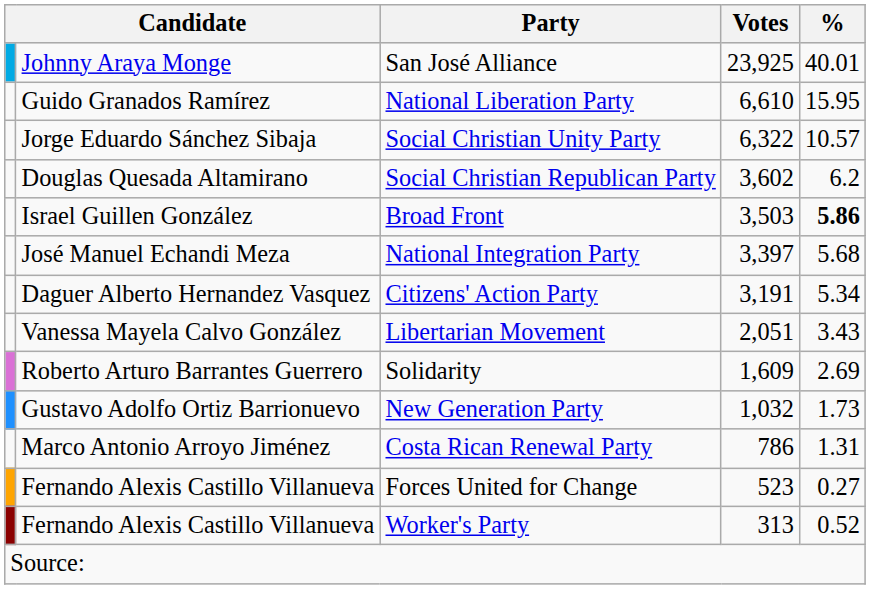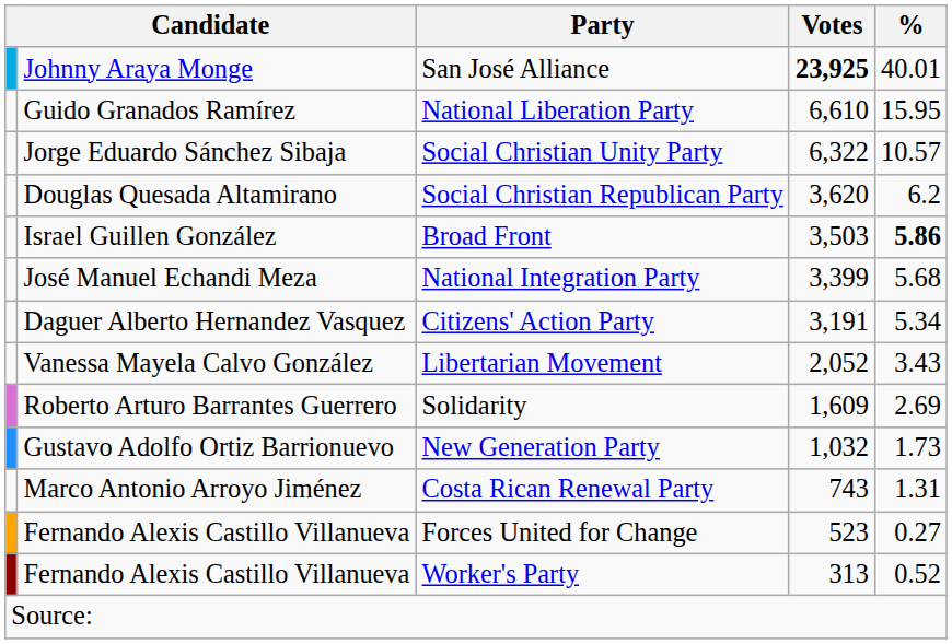 <table class=wikitable style=text-align:right>
 <tr>
 <th colspan=2>Candidate</th>
 <th>Party</th>
 <th>Votes</th>
 <th>%</th>
 </tr>
 <tr>
 <td bgcolor=#00AAE4></td>
 <td align=left><a href='#'>Johnny Araya Monge</a></td>
 <td align=left>San José Alliance</td>
-<td>23,925</td>
+<td><strong>23,925</strong></td>
 <td>40.01</td>
 </tr>
 <tr>
 <td bgcolor=></td>
 <td align=left>Guido Granados Ramírez</td>
 <td align=left><a href='#'>National Liberation Party</a></td>
 <td>6,610</td>
 <td>15.95</td>
 </tr>
 <tr>
 <td bgcolor=></td>
 <td align=left>Jorge Eduardo Sánchez Sibaja</td>
 <td align=left><a href='#'>Social Christian Unity Party</a></td>
 <td>6,322</td>
 <td>10.57</td>
 </tr>
 <tr>
 <td bgcolor=></td>
 <td align=left>Douglas Quesada Altamirano</td>
 <td align=left><a href='#'>Social Christian Republican Party</a></td>
-<td>3,602</td>
+<td>3,620</td>
 <td>6.2</td>
 </tr>
 <tr>
 <td bgcolor=></td>
 <td align=left>Israel Guillen González</td>
 <td align=left><a href='#'>Broad Front</a></td>
 <td>3,503</td>
 <td><strong>5.86</strong></td>
 </tr>
 <tr>
 <td bgcolor=></td>
 <td align=left>José Manuel Echandi Meza</td>
 <td align=left><a href='#'>National Integration Party</a></td>
-<td>3,397</td>
+<td>3,399</td>
 <td>5.68</td>
 </tr>
 <tr>
 <td bgcolor=></td>
 <td align=left>Daguer Alberto Hernandez Vasquez</td>
 <td align=left><a href='#'>Citizens' Action Party</a></td>
 <td>3,191</td>
 <td>5.34</td>
 </tr>
 <tr>
 <td bgcolor=></td>
 <td align=left>Vanessa Mayela Calvo González</td>
 <td align=left><a href='#'>Libertarian Movement</a></td>
-<td>2,051</td>
+<td>2,052</td>
 <td>3.43</td>
 </tr>
 <tr>
 <td bgcolor=orchid></td>
 <td align=left>Roberto Arturo Barrantes Guerrero</td>
 <td align=left>Solidarity</td>
 <td>1,609</td>
 <td>2.69</td>
 </tr>
 <tr>
 <td bgcolor=DodgerBlue></td>
 <td align=left>Gustavo Adolfo Ortiz Barrionuevo</td>
 <td align=left><a href='#'>New Generation Party</a></td>
 <td>1,032</td>
 <td>1.73</td>
 </tr>
 <tr>
 <td bgcolor=></td>
 <td align=left>Marco Antonio Arroyo Jiménez</td>
 <td align=left><a href='#'>Costa Rican Renewal Party</a></td>
-<td>786</td>
+<td>743</td>
 <td>1.31</td>
 </tr>
 <tr>
 <td bgcolor=orange></td>
 <td align=left>Fernando Alexis Castillo Villanueva</td>
 <td align=left>Forces United for Change</td>
 <td>523</td>
 <td>0.27</td>
 </tr>
 <tr>
 <td bgcolor=darkred></td>
 <td align=left>Fernando Alexis Castillo Villanueva</td>
 <td align=left><a href='#'>Worker's Party</a></td>
 <td>313</td>
 <td>0.52</td>
 </tr>
 <tr>
 <td align=left colspan=5>Source:  </td>
 </tr>
 </table>
